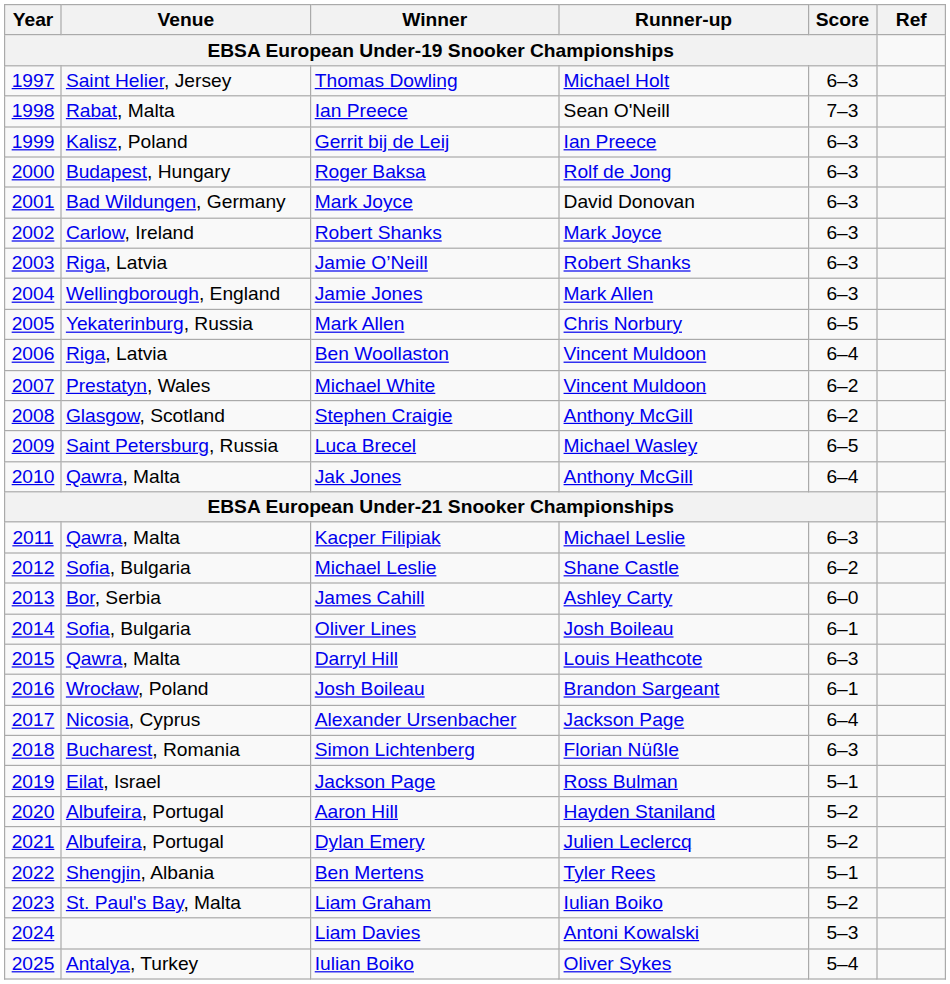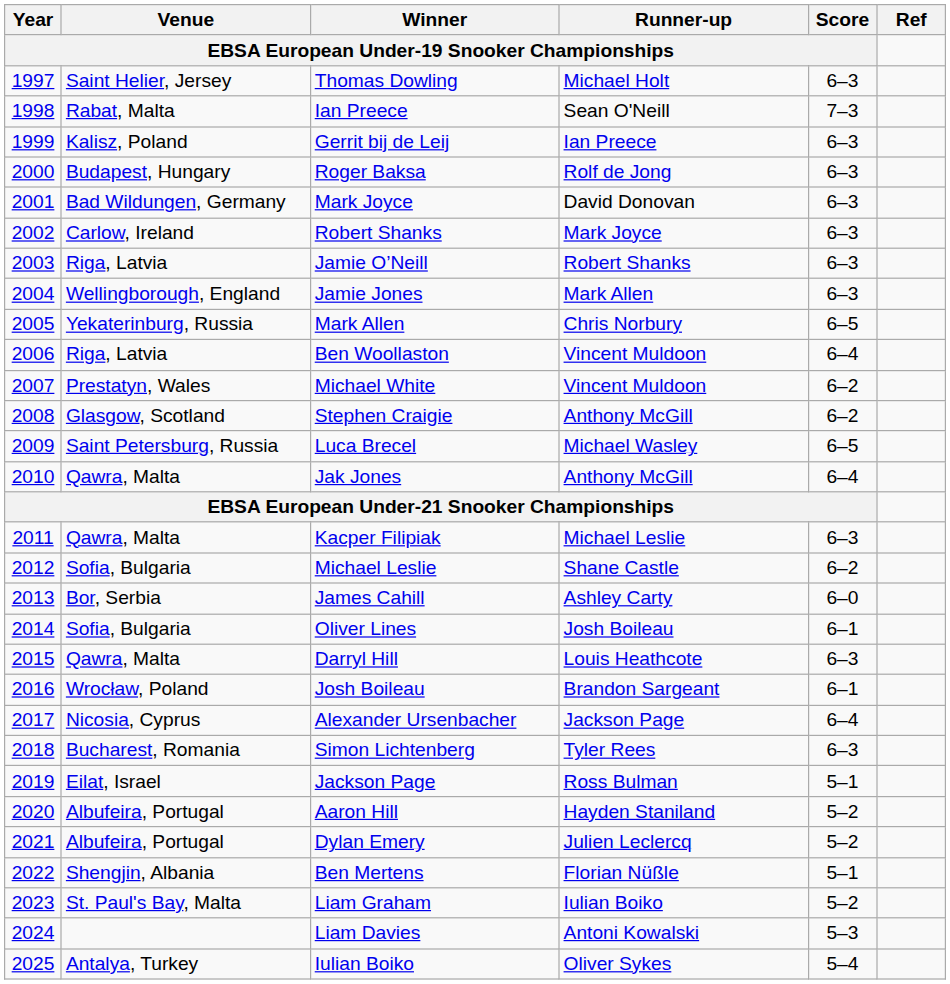 <table class="wikitable">
 <tr>
 <th width=40>Year</th>
 <th width=200>Venue</th>
 <th width=200>Winner</th>
 <th width=200>Runner-up</th>
 <th width=50>Score</th>
 <th width=50>Ref</th>
 </tr>
 <tr>
 <th colspan = "5" bgcolor = "#efefef" align = "center">EBSA European Under-19 Snooker Championships</th>
 </tr>
 <tr>
 <td align = "center"><a href='#'>1997</a></td>
 <td> <a href='#'>Saint Helier</a>, Jersey</td>
 <td> <a href='#'>Thomas Dowling</a></td>
 <td> <a href='#'>Michael Holt</a></td>
 <td align = "center">6–3</td>
 <td></td>
 </tr>
 <tr>
 <td align = "center"><a href='#'>1998</a></td>
 <td> <a href='#'>Rabat</a>, Malta</td>
 <td> <a href='#'>Ian Preece</a></td>
 <td> Sean O'Neill</td>
 <td align = "center">7–3</td>
 <td></td>
 </tr>
 <tr>
 <td align = "center"><a href='#'>1999</a></td>
 <td> <a href='#'>Kalisz</a>, Poland</td>
 <td> <a href='#'>Gerrit bij de Leij</a></td>
 <td> <a href='#'>Ian Preece</a></td>
 <td align = "center">6–3</td>
 <td></td>
 </tr>
 <tr>
 <td align = "center"><a href='#'>2000</a></td>
 <td> <a href='#'>Budapest</a>, Hungary</td>
 <td> <a href='#'>Roger Baksa</a></td>
 <td> <a href='#'>Rolf de Jong</a></td>
 <td align = "center">6–3</td>
 <td></td>
 </tr>
 <tr>
 <td align = "center"><a href='#'>2001</a></td>
 <td> <a href='#'>Bad Wildungen</a>, Germany</td>
 <td> <a href='#'>Mark Joyce</a></td>
 <td> David Donovan</td>
 <td align = "center">6–3</td>
 <td></td>
 </tr>
 <tr>
 <td align = "center"><a href='#'>2002</a></td>
 <td> <a href='#'>Carlow</a>, Ireland</td>
 <td> <a href='#'>Robert Shanks</a></td>
 <td> <a href='#'>Mark Joyce</a></td>
 <td align = "center">6–3</td>
 <td></td>
 </tr>
 <tr>
 <td align = "center"><a href='#'>2003</a></td>
 <td> <a href='#'>Riga</a>, Latvia</td>
 <td> <a href='#'>Jamie O’Neill</a></td>
 <td> <a href='#'>Robert Shanks</a></td>
 <td align = "center">6–3</td>
 <td></td>
 </tr>
 <tr>
 <td align = "center"><a href='#'>2004</a></td>
 <td> <a href='#'>Wellingborough</a>, England</td>
 <td> <a href='#'>Jamie Jones</a></td>
 <td> <a href='#'>Mark Allen</a></td>
 <td align = "center">6–3</td>
 <td></td>
 </tr>
 <tr>
 <td align = "center"><a href='#'>2005</a></td>
 <td> <a href='#'>Yekaterinburg</a>, Russia</td>
 <td> <a href='#'>Mark Allen</a></td>
 <td> <a href='#'>Chris Norbury</a></td>
 <td align = "center">6–5</td>
 <td></td>
 </tr>
 <tr>
 <td align = "center"><a href='#'>2006</a></td>
 <td> <a href='#'>Riga</a>, Latvia</td>
 <td> <a href='#'>Ben Woollaston</a></td>
 <td> <a href='#'>Vincent Muldoon</a></td>
 <td align = "center">6–4</td>
 <td></td>
 </tr>
 <tr>
 <td align = "center"><a href='#'>2007</a></td>
 <td> <a href='#'>Prestatyn</a>, Wales</td>
 <td> <a href='#'>Michael White</a></td>
 <td> <a href='#'>Vincent Muldoon</a></td>
 <td align = "center">6–2</td>
 <td></td>
 </tr>
 <tr>
 <td align = "center"><a href='#'>2008</a></td>
 <td> <a href='#'>Glasgow</a>, Scotland</td>
 <td> <a href='#'>Stephen Craigie</a></td>
 <td> <a href='#'>Anthony McGill</a></td>
 <td align = "center">6–2</td>
 <td></td>
 </tr>
 <tr>
 <td align = "center"><a href='#'>2009</a></td>
 <td> <a href='#'>Saint Petersburg</a>, Russia</td>
 <td> <a href='#'>Luca Brecel</a></td>
 <td> <a href='#'>Michael Wasley</a></td>
 <td align = "center">6–5</td>
 <td></td>
 </tr>
 <tr>
 <td align = "center"><a href='#'>2010</a></td>
 <td> <a href='#'>Qawra</a>, Malta</td>
 <td> <a href='#'>Jak Jones</a></td>
 <td> <a href='#'>Anthony McGill</a></td>
 <td align = "center">6–4</td>
 <td></td>
 </tr>
 <tr>
 <th colspan = "5" bgcolor = "#efefef" align = "center">EBSA European Under-21 Snooker Championships</th>
 </tr>
 <tr>
 <td align = "center"><a href='#'>2011</a></td>
 <td> <a href='#'>Qawra</a>, Malta</td>
 <td> <a href='#'>Kacper Filipiak</a></td>
 <td> <a href='#'>Michael Leslie</a></td>
 <td align = "center">6–3</td>
 <td></td>
 </tr>
 <tr>
 <td align = "center"><a href='#'>2012</a></td>
 <td> <a href='#'>Sofia</a>, Bulgaria</td>
 <td> <a href='#'>Michael Leslie</a></td>
 <td> <a href='#'>Shane Castle</a></td>
 <td align = "center">6–2</td>
 <td></td>
 </tr>
 <tr>
 <td align = "center"><a href='#'>2013</a></td>
 <td> <a href='#'>Bor</a>, Serbia</td>
 <td> <a href='#'>James Cahill</a></td>
 <td> <a href='#'>Ashley Carty</a></td>
 <td align = "center">6–0</td>
 <td></td>
 </tr>
 <tr>
 <td align = "center"><a href='#'>2014</a></td>
 <td> <a href='#'>Sofia</a>, Bulgaria</td>
 <td> <a href='#'>Oliver Lines</a></td>
 <td> <a href='#'>Josh Boileau</a></td>
 <td align = "center">6–1</td>
 <td></td>
 </tr>
 <tr>
 <td align = "center"><a href='#'>2015</a></td>
 <td> <a href='#'>Qawra</a>, Malta</td>
 <td> <a href='#'>Darryl Hill</a></td>
 <td> <a href='#'>Louis Heathcote</a></td>
 <td align = "center">6–3</td>
 <td></td>
 </tr>
 <tr>
 <td align = "center"><a href='#'>2016</a></td>
 <td> <a href='#'>Wrocław</a>, Poland</td>
 <td> <a href='#'>Josh Boileau</a></td>
 <td> <a href='#'>Brandon Sargeant</a></td>
 <td align = "center">6–1</td>
 <td></td>
 </tr>
 <tr>
 <td align = "center"><a href='#'>2017</a></td>
 <td> <a href='#'>Nicosia</a>, Cyprus</td>
 <td> <a href='#'>Alexander Ursenbacher</a></td>
 <td> <a href='#'>Jackson Page</a></td>
 <td align = "center">6–4</td>
 <td></td>
 </tr>
 <tr>
 <td align = "center"><a href='#'>2018</a></td>
 <td> <a href='#'>Bucharest</a>, Romania</td>
 <td> <a href='#'>Simon Lichtenberg</a></td>
-<td> <a href='#'>Florian Nüßle</a></td>
+<td> <a href='#'>Tyler Rees</a></td>
 <td align = "center">6–3</td>
 <td></td>
 </tr>
 <tr>
 <td align = "center"><a href='#'>2019</a></td>
 <td> <a href='#'>Eilat</a>, Israel</td>
 <td> <a href='#'>Jackson Page</a></td>
 <td> <a href='#'>Ross Bulman</a></td>
 <td align = "center">5–1</td>
 <td></td>
 </tr>
 <tr>
 <td align = "center"><a href='#'>2020</a></td>
 <td> <a href='#'>Albufeira</a>, Portugal</td>
 <td> <a href='#'>Aaron Hill</a></td>
 <td> <a href='#'>Hayden Staniland</a></td>
 <td align="center">5–2</td>
 <td></td>
 </tr>
 <tr>
 <td align = "center"><a href='#'>2021</a></td>
 <td> <a href='#'>Albufeira</a>, Portugal</td>
 <td> <a href='#'>Dylan Emery</a></td>
 <td> <a href='#'>Julien Leclercq</a></td>
 <td align="center">5–2</td>
 <td></td>
 </tr>
 <tr>
 <td align = "center"><a href='#'>2022</a></td>
 <td> <a href='#'>Shengjin</a>, Albania</td>
 <td> <a href='#'>Ben Mertens</a></td>
-<td> <a href='#'>Tyler Rees</a></td>
+<td> <a href='#'>Florian Nüßle</a></td>
 <td align="center">5–1</td>
 <td></td>
 </tr>
 <tr>
 <td align = "center"><a href='#'>2023</a></td>
 <td> <a href='#'>St. Paul's Bay</a>, Malta</td>
 <td> <a href='#'>Liam Graham</a></td>
 <td> <a href='#'>Iulian Boiko</a></td>
 <td align="center">5–2</td>
 <td></td>
 </tr>
 <tr>
 <td align = "center"><a href='#'>2024</a></td>
 <td></td>
 <td> <a href='#'>Liam Davies</a></td>
 <td> <a href='#'>Antoni Kowalski</a></td>
 <td align="center">5–3</td>
 <td></td>
 </tr>
 <tr>
 <td align = "center"><a href='#'>2025</a></td>
 <td> <a href='#'>Antalya</a>, Turkey</td>
 <td> <a href='#'>Iulian Boiko</a></td>
 <td> <a href='#'>Oliver Sykes</a></td>
 <td align="center">5–4</td>
 <td></td>
 </tr>
 </table>
